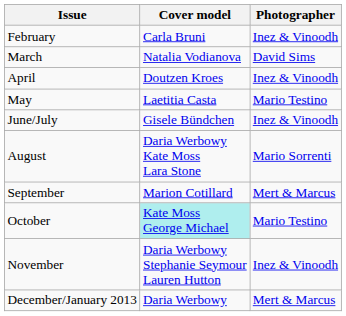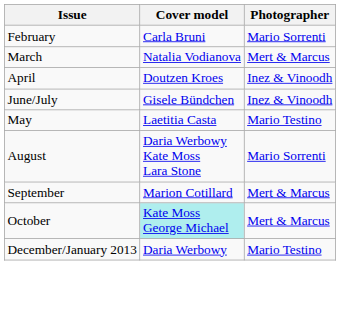 <table class="sortable wikitable">
 <tr>
 <th>Issue</th>
 <th>Cover model</th>
 <th>Photographer</th>
 </tr>
 <tr>
 <td>February</td>
 <td><a href='#'>Carla Bruni</a></td>
-<td><a href='#'>Inez & Vinoodh</a></td>
+<td><a href='#'>Mario Sorrenti</a></td>
 </tr>
 <tr>
 <td>March</td>
 <td><a href='#'>Natalia Vodianova</a></td>
-<td><a href='#'>David Sims</a></td>
+<td><a href='#'>Mert & Marcus</a></td>
 </tr>
 <tr>
 <td>April</td>
 <td><a href='#'>Doutzen Kroes</a></td>
 <td><a href='#'>Inez & Vinoodh</a></td>
 </tr>
 <tr>
+<td>June/July</td>
+<td><a href='#'>Gisele Bündchen</a></td>
+<td><a href='#'>Inez & Vinoodh</a></td>
+</tr>
+<tr>
 <td>May</td>
 <td><a href='#'>Laetitia Casta</a></td>
 <td><a href='#'>Mario Testino</a></td>
-</tr>
-<tr>
-<td>June/July</td>
-<td><a href='#'>Gisele Bündchen</a></td>
-<td><a href='#'>Inez & Vinoodh</a></td>
 </tr>
 <tr>
 <td>August</td>
 <td><a href='#'>Daria Werbowy</a><br><a href='#'>Kate Moss</a><br><a href='#'>Lara Stone</a></td>
 <td><a href='#'>Mario Sorrenti</a></td>
 </tr>
 <tr>
 <td>September</td>
 <td><a href='#'>Marion Cotillard</a></td>
 <td><a href='#'>Mert & Marcus</a></td>
 </tr>
 <tr>
 <td>October</td>
 <td style="background: paleturquoise;"><a href='#'>Kate Moss</a><br><a href='#'>George Michael</a></td>
-<td><a href='#'>Mario Testino</a></td>
-</tr>
-<tr>
-<td>November</td>
-<td><a href='#'>Daria Werbowy</a><br><a href='#'>Stephanie Seymour</a><br><a href='#'>Lauren Hutton</a></td>
-<td><a href='#'>Inez & Vinoodh</a></td>
+<td><a href='#'>Mert & Marcus</a></td>
 </tr>
 <tr>
 <td>December/January 2013</td>
 <td><a href='#'>Daria Werbowy</a></td>
-<td><a href='#'>Mert & Marcus</a></td>
+<td><a href='#'>Mario Testino</a></td>
 </tr>
 </table>
